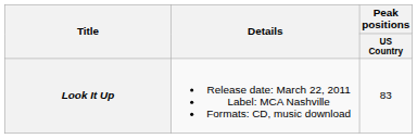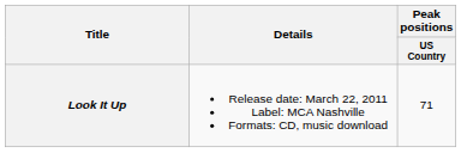 <table class="wikitable plainrowheaders" style="text-align:center;">
 <tr>
 <th rowspan="2" style="width:15em;">Title</th>
 <th rowspan="2" style="width:17em;">Details</th>
 <th>Peak positions</th>
 </tr>
 <tr style="font-size:smaller;">
 <th style="width:50px;">US Country<br></th>
 </tr>
 <tr>
 <th scope="row"><em>Look It Up</em></th>
 <td><br><ul><li>Release date: March 22, 2011</li><li>Label: MCA Nashville</li><li>Formats: CD, music download</li></ul></td>
-<td>83</td>
+<td>71</td>
 </tr>
 </table>
